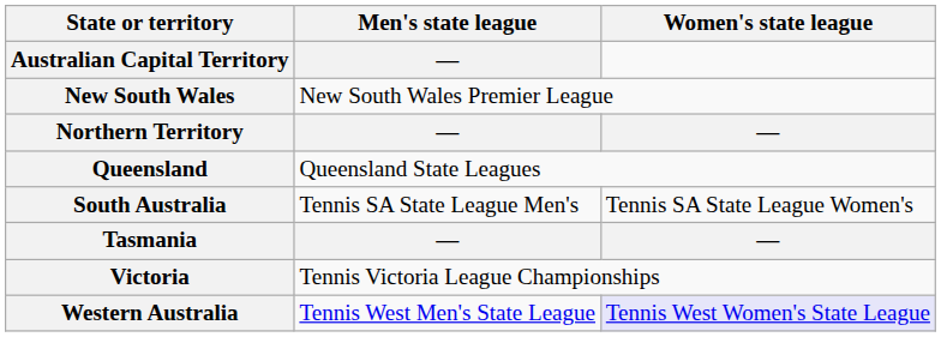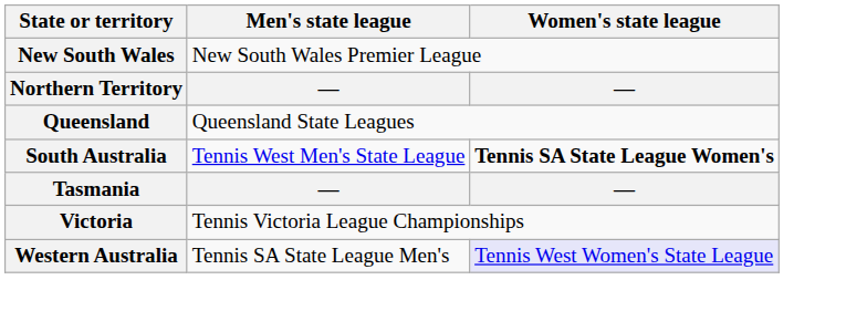 <table class="wikitable">
 <tr>
 <th>State or territory</th>
 <th>Men's state league</th>
 <th>Women's state league</th>
-</tr>
-<tr>
-<th>Australian Capital Territory</th>
-<th>—</th>
-<td></td>
 </tr>
 <tr>
 <th>New South Wales</th>
 <td colspan="2">New South Wales Premier League</td>
 </tr>
 <tr>
 <th>Northern Territory</th>
 <th>—</th>
 <th>—</th>
 </tr>
 <tr>
 <th>Queensland</th>
 <td colspan="2">Queensland State Leagues</td>
 </tr>
 <tr>
 <th>South Australia</th>
-<td>Tennis SA State League Men's</td>
-<td>Tennis SA State League Women's</td>
+<td><a href='#'>Tennis West Men's State League</a></td>
+<td><strong>Tennis SA State League Women's</strong></td>
 </tr>
 <tr>
 <th>Tasmania</th>
 <th>—</th>
 <th>—</th>
 </tr>
 <tr>
 <th>Victoria</th>
 <td colspan="2">Tennis Victoria League Championships</td>
 </tr>
 <tr>
 <th>Western Australia</th>
-<td><a href='#'>Tennis West Men's State League</a></td>
+<td>Tennis SA State League Men's</td>
 <td style="background: lavender;"><a href='#'>Tennis West Women's State League</a></td>
 </tr>
 </table>
